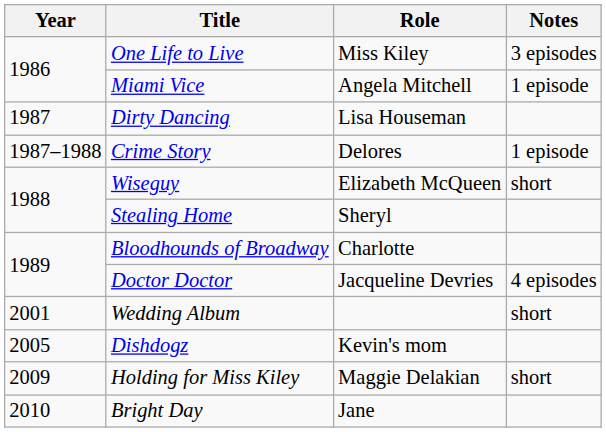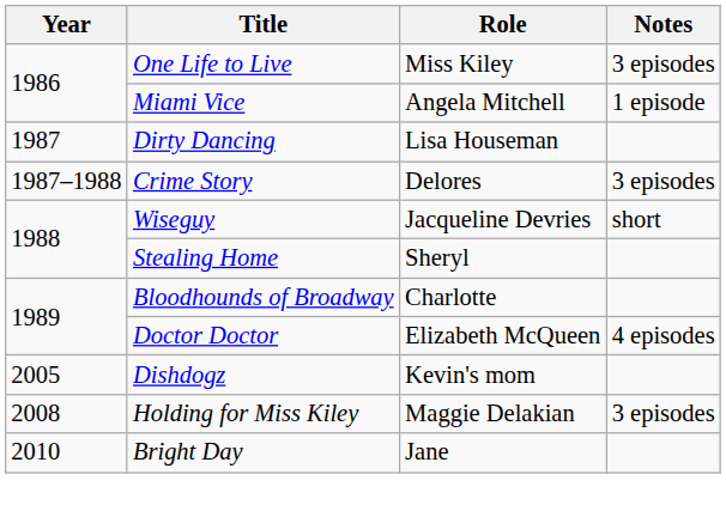 <table class="wikitable sortable">
 <tr>
 <th>Year</th>
 <th>Title</th>
 <th>Role</th>
 <th class="unsortable">Notes</th>
 </tr>
 <tr>
 <td rowspan=2>1986</td>
 <td><em><a href='#'>One Life to Live</a></em></td>
 <td>Miss Kiley</td>
 <td>3 episodes</td>
 </tr>
 <tr>
 <td><em><a href='#'>Miami Vice</a></em></td>
 <td>Angela Mitchell</td>
 <td>1 episode</td>
 </tr>
 <tr>
 <td>1987</td>
 <td><em><a href='#'>Dirty Dancing</a></em></td>
 <td>Lisa Houseman</td>
 <td></td>
 </tr>
 <tr>
 <td>1987–1988</td>
 <td><em><a href='#'>Crime Story</a></em></td>
 <td>Delores</td>
-<td>1 episode</td>
+<td>3 episodes</td>
 </tr>
 <tr>
 <td rowspan=2>1988</td>
 <td><em><a href='#'>Wiseguy</a></em></td>
-<td>Elizabeth McQueen</td>
+<td>Jacqueline Devries</td>
 <td>short</td>
 </tr>
 <tr>
 <td><em><a href='#'>Stealing Home</a></em></td>
 <td>Sheryl</td>
 <td></td>
 </tr>
 <tr>
 <td rowspan=2>1989</td>
 <td><em><a href='#'>Bloodhounds of Broadway</a></em></td>
 <td>Charlotte</td>
 <td></td>
 </tr>
 <tr>
 <td><em><a href='#'>Doctor Doctor</a></em></td>
-<td>Jacqueline Devries</td>
+<td>Elizabeth McQueen</td>
 <td>4 episodes</td>
-</tr>
-<tr>
-<td>2001</td>
-<td><em>Wedding Album</em></td>
-<td></td>
-<td>short</td>
 </tr>
 <tr>
 <td>2005</td>
 <td><em><a href='#'>Dishdogz</a></em></td>
 <td>Kevin's mom</td>
 <td></td>
 </tr>
 <tr>
-<td>2009</td>
+<td>2008</td>
 <td><em>Holding for Miss Kiley</em></td>
 <td>Maggie Delakian</td>
-<td>short</td>
+<td>3 episodes</td>
 </tr>
 <tr>
 <td>2010</td>
 <td><em>Bright Day</em></td>
 <td>Jane</td>
 <td></td>
 </tr>
 </table>
